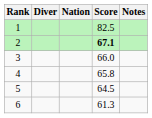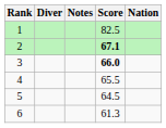 <table class="wikitable sortable" style="text-align:center">
 <tr>
 <th>Rank</th>
 <th>Diver</th>
+<th>Notes</th>
+<th>Score</th>
 <th>Nation</th>
-<th>Score</th>
-<th>Notes</th>
 </tr>
 <tr style="background:#bbf3bb;">
 <td>1</td>
 <td align=left></td>
+<td></td>
+<td>82.5</td>
 <td align=left></td>
-<td>82.5</td>
-<td></td>
 </tr>
 <tr style="background:#bbf3bb;">
 <td>2</td>
 <td align=left></td>
+<td></td>
+<td><strong>67.1</strong></td>
 <td align=left></td>
-<td><strong>67.1</strong></td>
-<td></td>
 </tr>
 <tr>
 <td>3</td>
 <td align=left></td>
+<td></td>
+<td><strong>66.0</strong></td>
 <td align=left></td>
-<td>66.0</td>
-<td></td>
 </tr>
 <tr>
 <td>4</td>
 <td align=left></td>
+<td></td>
+<td>65.5</td>
 <td align=left></td>
-<td>65.8</td>
-<td></td>
 </tr>
 <tr>
 <td>5</td>
 <td align=left></td>
+<td></td>
+<td>64.5</td>
 <td align=left></td>
-<td>64.5</td>
-<td></td>
 </tr>
 <tr>
 <td>6</td>
 <td align=left></td>
+<td></td>
+<td>61.3</td>
 <td align=left></td>
-<td>61.3</td>
-<td></td>
 </tr>
 </table>
